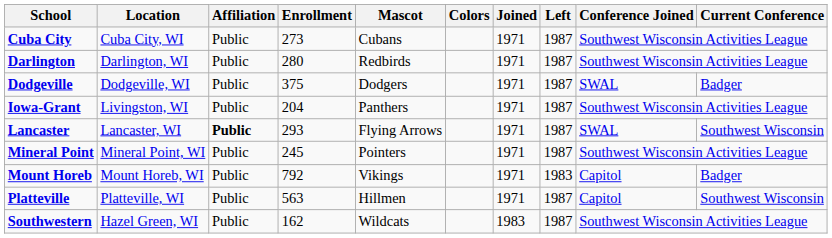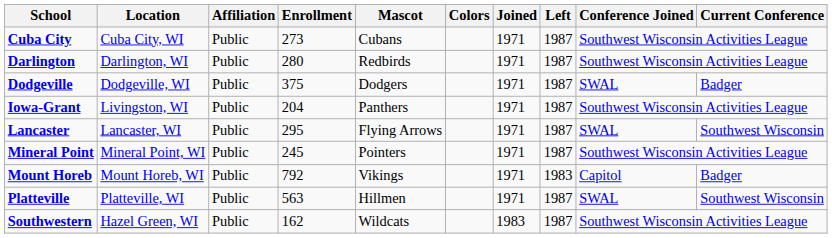 <table class="wikitable sortable">
 <tr>
 <th>School</th>
 <th>Location</th>
 <th>Affiliation</th>
 <th>Enrollment</th>
 <th>Mascot</th>
 <th>Colors</th>
 <th>Joined</th>
 <th>Left</th>
 <th>Conference Joined</th>
 <th>Current Conference</th>
 </tr>
 <tr>
 <td><a href='#'><strong>Cuba City</strong></a></td>
 <td><a href='#'>Cuba City, WI</a></td>
 <td>Public</td>
 <td>273</td>
 <td>Cubans</td>
 <td> </td>
 <td>1971</td>
 <td>1987</td>
 <td colspan="2"><a href='#'>Southwest Wisconsin Activities League</a></td>
 </tr>
 <tr>
 <td><a href='#'><strong>Darlington</strong></a></td>
 <td><a href='#'>Darlington, WI</a></td>
 <td>Public</td>
 <td>280</td>
 <td>Redbirds</td>
 <td> </td>
 <td>1971</td>
 <td>1987</td>
 <td colspan="2"><a href='#'>Southwest Wisconsin Activities League</a></td>
 </tr>
 <tr>
 <td><a href='#'><strong>Dodgeville</strong></a></td>
 <td><a href='#'>Dodgeville, WI</a></td>
 <td>Public</td>
 <td>375</td>
 <td>Dodgers</td>
 <td> </td>
 <td>1971</td>
 <td>1987</td>
 <td><a href='#'>SWAL</a></td>
 <td><a href='#'>Badger</a></td>
 </tr>
 <tr>
 <td><a href='#'><strong>Iowa-Grant</strong></a></td>
 <td><a href='#'>Livingston, WI</a></td>
 <td>Public</td>
 <td>204</td>
 <td>Panthers</td>
 <td> </td>
 <td>1971</td>
 <td>1987</td>
 <td colspan="2"><a href='#'>Southwest Wisconsin Activities League</a></td>
 </tr>
 <tr>
 <td><a href='#'><strong>Lancaster</strong></a></td>
 <td><a href='#'>Lancaster, WI</a></td>
-<td><strong>Public</strong></td>
-<td>293</td>
+<td>Public</td>
+<td>295</td>
 <td>Flying Arrows</td>
 <td> </td>
 <td>1971</td>
 <td>1987</td>
 <td><a href='#'>SWAL</a></td>
 <td><a href='#'>Southwest Wisconsin</a></td>
 </tr>
 <tr>
 <td><a href='#'><strong>Mineral Point</strong></a></td>
 <td><a href='#'>Mineral Point, WI</a></td>
 <td>Public</td>
 <td>245</td>
 <td>Pointers</td>
 <td> </td>
 <td>1971</td>
 <td>1987</td>
 <td colspan="2"><a href='#'>Southwest Wisconsin Activities League</a></td>
 </tr>
 <tr>
 <td><a href='#'><strong>Mount Horeb</strong></a></td>
 <td><a href='#'>Mount Horeb, WI</a></td>
 <td>Public</td>
 <td>792</td>
 <td>Vikings</td>
 <td> </td>
 <td>1971</td>
 <td>1983</td>
 <td><a href='#'>Capitol</a></td>
 <td><a href='#'>Badger</a></td>
 </tr>
 <tr>
 <td><a href='#'><strong>Platteville</strong></a></td>
 <td><a href='#'>Platteville, WI</a></td>
 <td>Public</td>
 <td>563</td>
 <td>Hillmen</td>
 <td> </td>
 <td>1971</td>
 <td>1987</td>
-<td><a href='#'>Capitol</a></td>
+<td><a href='#'>SWAL</a></td>
 <td><a href='#'>Southwest Wisconsin</a></td>
 </tr>
 <tr>
 <td><a href='#'><strong>Southwestern</strong></a></td>
 <td><a href='#'>Hazel Green, WI</a></td>
 <td>Public</td>
 <td>162</td>
 <td>Wildcats</td>
 <td> </td>
 <td>1983</td>
 <td>1987</td>
 <td colspan="2"><a href='#'>Southwest Wisconsin Activities League</a></td>
 </tr>
 </table>
